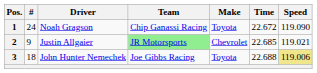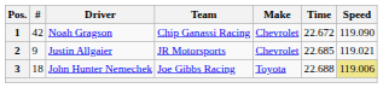 <table class="wikitable" style="font-size:95%">
 <tr>
 <th>Pos.</th>
 <th>#</th>
 <th>Driver</th>
 <th>Team</th>
 <th>Make</th>
 <th>Time</th>
 <th>Speed</th>
 </tr>
 <tr>
 <th>1</th>
-<td>24</td>
+<td>42</td>
 <td><a href='#'>Noah Gragson</a></td>
 <td><a href='#'>Chip Ganassi Racing</a></td>
-<td><a href='#'>Toyota</a></td>
+<td><a href='#'>Chevrolet</a></td>
 <td>22.672</td>
 <td>119.090</td>
 </tr>
 <tr>
 <th>2</th>
 <td>9</td>
 <td><a href='#'>Justin Allgaier</a></td>
-<td style="background: lightgreen;"><a href='#'>JR Motorsports</a></td>
+<td><a href='#'>JR Motorsports</a></td>
 <td><a href='#'>Chevrolet</a></td>
 <td>22.685</td>
 <td>119.021</td>
 </tr>
 <tr>
 <th>3</th>
 <td>18</td>
 <td><a href='#'>John Hunter Nemechek</a></td>
 <td><a href='#'>Joe Gibbs Racing</a></td>
 <td><a href='#'>Toyota</a></td>
 <td>22.688</td>
 <td style="background: khaki;">119.006</td>
 </tr>
 <tr>
 <th colspan="7"></th>
 </tr>
 </table>
